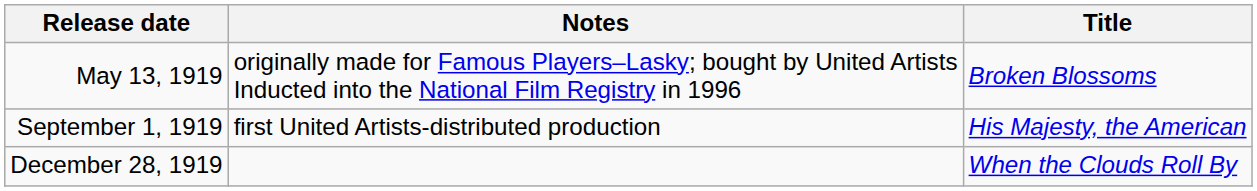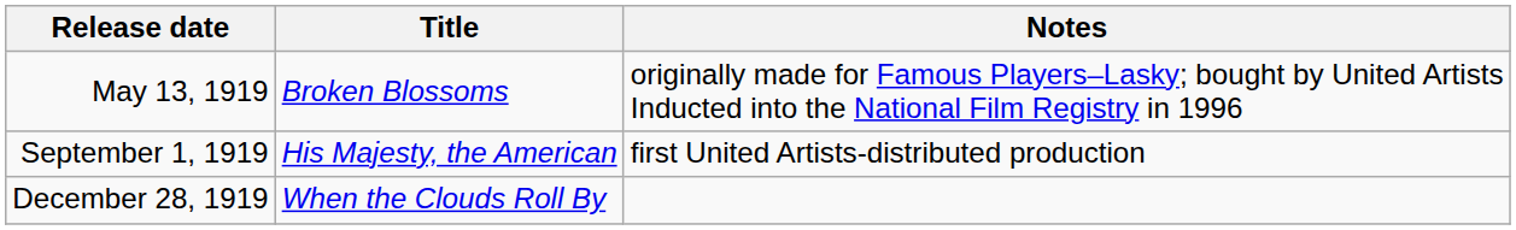 <table class="wikitable sortable">
 <tr>
 <th>Release date</th>
+<th>Title</th>
 <th>Notes</th>
-<th>Title</th>
 </tr>
 <tr>
 <td style="text-align:right;">May 13, 1919</td>
+<td><em><a href='#'>Broken Blossoms</a></em></td>
 <td>originally made for <a href='#'>Famous Players–Lasky</a>; bought by United Artists<br>Inducted into the <a href='#'>National Film Registry</a> in 1996</td>
-<td><em><a href='#'>Broken Blossoms</a></em></td>
 </tr>
 <tr>
 <td style="text-align:right;">September 1, 1919</td>
+<td><em><a href='#'>His Majesty, the American</a></em></td>
 <td>first United Artists-distributed production</td>
-<td><em><a href='#'>His Majesty, the American</a></em></td>
 </tr>
 <tr>
 <td style="text-align:right;">December 28, 1919</td>
+<td><em><a href='#'>When the Clouds Roll By</a></em></td>
 <td></td>
-<td><em><a href='#'>When the Clouds Roll By</a></em></td>
 </tr>
 </table>
